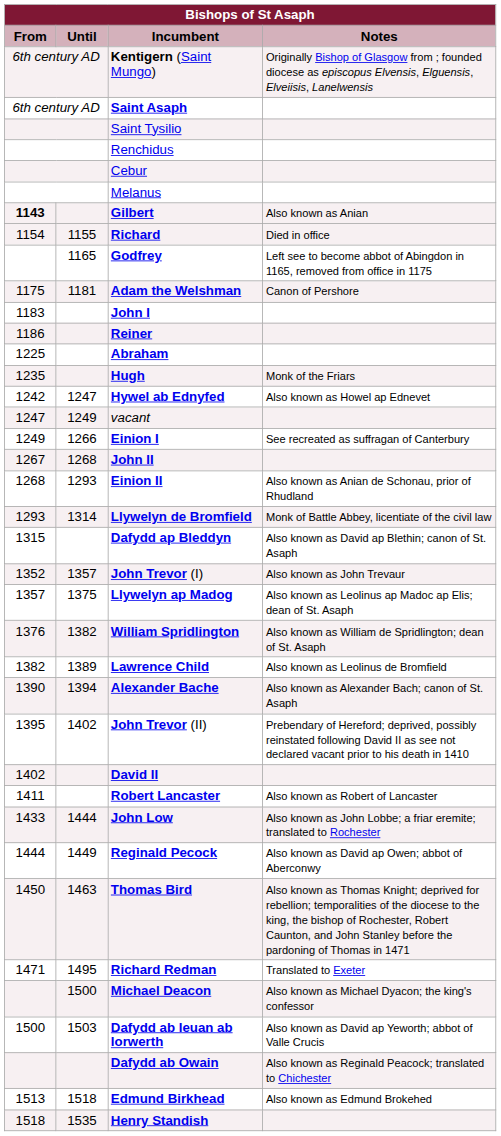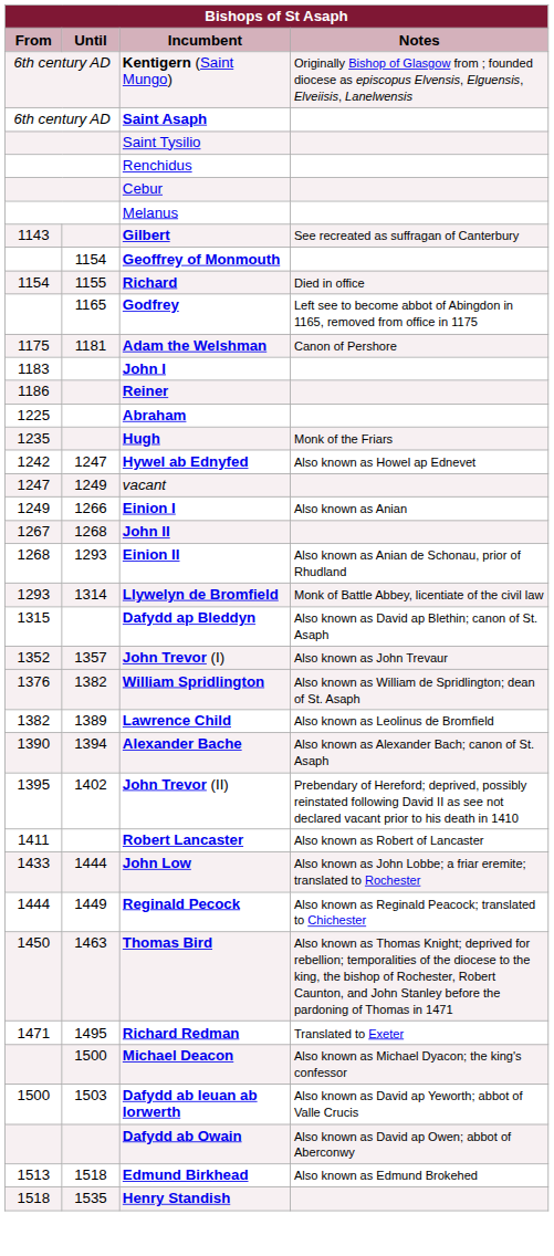 <table class="wikitable" style="width:95%;" border="1" cellpadding="2">
 <tr>
 <th colspan="4" style="background-color: #7F1734; color: white;">Bishops of St Asaph</th>
 </tr>
 <tr>
 <th style="background-color: #D4B1BB; width: 10%;">From</th>
 <th style="background-color: #D4B1BB; width: 10%;">Until</th>
 <th style="background-color: #D4B1BB; width: 30%;">Incumbent</th>
 <th style="background-color: #D4B1BB; width: 45%;">Notes</th>
 </tr>
 <tr valign=top bgcolor="#F7F0F2">
 <td align=center colspan=2><em>6th century AD</em></td>
 <td><strong>Kentigern</strong> (<a href='#'>Saint Mungo</a>)</td>
 <td><small>Originally <a href='#'>Bishop of Glasgow</a> from ; founded diocese as <em>episcopus Elvensis</em>, <em>Elguensis</em>, <em>Elveiisis</em>, <em>Lanelwensis</em></small></td>
 </tr>
 <tr valign=top bgcolor="white">
 <td align=center colspan=2><em>6th century AD</em></td>
 <td><strong><a href='#'>Saint Asaph</a></strong></td>
 <td></td>
 </tr>
 <tr valign=top bgcolor="#F7F0F2">
 <td align=center colspan=2></td>
 <td><a href='#'>Saint Tysilio</a></td>
 <td></td>
 </tr>
 <tr valign=top bgcolor="white">
 <td align=center colspan=2></td>
 <td><a href='#'>Renchidus</a></td>
 <td></td>
 </tr>
 <tr valign=top bgcolor="#F7F0F2">
 <td align=center colspan=2></td>
 <td><a href='#'>Cebur</a></td>
 <td></td>
 </tr>
 <tr valign=top bgcolor="white">
 <td align=center colspan=2></td>
 <td><a href='#'>Melanus</a></td>
 <td></td>
 </tr>
 <tr valign=top bgcolor="#F7F0F2">
-<td align=center><strong>1143</strong></td>
+<td align=center>1143</td>
 <td align=center></td>
 <td><strong><a href='#'>Gilbert</a></strong></td>
-<td><small>Also known as Anian</small></td>
+<td><small>See recreated as suffragan of Canterbury</small></td>
+</tr>
+<tr valign=top bgcolor="white">
+<td align=center></td>
+<td align=center>1154</td>
+<td><strong><a href='#'>Geoffrey of Monmouth</a></strong></td>
+<td></td>
 </tr>
 <tr valign=top bgcolor="#F7F0F2">
 <td align=center>1154</td>
 <td align=center>1155</td>
 <td><strong><a href='#'>Richard</a></strong></td>
 <td><small>Died in office</small></td>
 </tr>
 <tr valign=top bgcolor="white">
 <td align=center></td>
 <td align=center>1165</td>
 <td><strong><a href='#'>Godfrey</a></strong></td>
 <td><small>Left see to become abbot of Abingdon in 1165, removed from office in 1175</small></td>
 </tr>
 <tr valign=top bgcolor="#F7F0F2">
 <td align=center>1175</td>
 <td align=center>1181</td>
 <td><strong><a href='#'>Adam the Welshman</a></strong></td>
 <td><small>Canon of Pershore</small></td>
 </tr>
 <tr valign=top bgcolor="white">
 <td align=center>1183</td>
 <td align=center></td>
 <td><strong><a href='#'>John I</a></strong></td>
 <td></td>
 </tr>
 <tr valign=top bgcolor="#F7F0F2">
 <td align=center>1186</td>
 <td align=center></td>
 <td><strong><a href='#'>Reiner</a></strong></td>
 <td></td>
 </tr>
 <tr valign=top bgcolor="white">
 <td align=center>1225</td>
 <td align=center></td>
 <td><strong><a href='#'>Abraham</a></strong></td>
 <td></td>
 </tr>
 <tr valign=top bgcolor="#F7F0F2">
 <td align=center>1235</td>
 <td align=center></td>
 <td><strong><a href='#'>Hugh</a></strong></td>
 <td><small>Monk of the Friars</small></td>
 </tr>
 <tr valign=top bgcolor="white">
 <td align=center>1242</td>
 <td align=center>1247</td>
 <td><strong><a href='#'>Hywel ab Ednyfed</a></strong></td>
 <td><small>Also known as Howel ap Ednevet</small></td>
 </tr>
 <tr valign=top bgcolor="#F7F0F2">
 <td align=center>1247</td>
 <td align=center>1249</td>
 <td><em>vacant</em></td>
 <td></td>
 </tr>
 <tr valign=top bgcolor="white">
 <td align=center>1249</td>
 <td align=center>1266</td>
 <td><strong><a href='#'>Einion I</a></strong></td>
-<td><small>See recreated as suffragan of Canterbury</small></td>
+<td><small>Also known as Anian</small></td>
 </tr>
 <tr valign=top bgcolor="#F7F0F2">
 <td align=center>1267</td>
 <td align=center>1268</td>
 <td><strong><a href='#'>John II</a></strong></td>
 <td></td>
 </tr>
 <tr valign=top bgcolor="white">
 <td align=center>1268</td>
 <td align=center>1293</td>
 <td><strong><a href='#'>Einion II</a></strong></td>
 <td><small>Also known as Anian de Schonau, prior of Rhudland</small></td>
 </tr>
 <tr valign=top bgcolor="#F7F0F2">
 <td align=center>1293</td>
 <td align=center>1314</td>
 <td><strong><a href='#'>Llywelyn de Bromfield</a></strong></td>
 <td><small>Monk of Battle Abbey, licentiate of the civil law</small></td>
 </tr>
 <tr valign=top bgcolor="white">
 <td align=center>1315</td>
 <td align=center></td>
 <td><strong><a href='#'>Dafydd ap Bleddyn</a></strong></td>
 <td><small>Also known as David ap Blethin; canon of St. Asaph</small></td>
 </tr>
 <tr valign=top bgcolor="#F7F0F2">
 <td align=center>1352</td>
 <td align=center>1357</td>
 <td><strong><a href='#'>John Trevor</a></strong> (I)</td>
 <td><small>Also known as John Trevaur</small></td>
 </tr>
-<tr valign=top bgcolor="white">
-<td align=center>1357</td>
-<td align=center>1375</td>
-<td><strong><a href='#'>Llywelyn ap Madog</a></strong></td>
-<td><small> Also known as Leolinus ap Madoc ap Elis; dean of St. Asaph</small></td>
-</tr>
 <tr valign=top bgcolor="#F7F0F2">
 <td align=center>1376</td>
 <td align=center>1382</td>
 <td><strong><a href='#'>William Spridlington</a></strong></td>
 <td><small>Also known as William de Spridlington; dean of St. Asaph</small></td>
 </tr>
 <tr valign=top bgcolor="white">
 <td align=center>1382</td>
 <td align=center>1389</td>
 <td><strong><a href='#'>Lawrence Child</a></strong></td>
 <td><small>Also known as Leolinus de Bromfield</small></td>
 </tr>
 <tr valign=top bgcolor="#F7F0F2">
 <td align=center>1390</td>
 <td align=center>1394</td>
 <td><strong><a href='#'>Alexander Bache</a></strong></td>
 <td><small>Also known as Alexander Bach; canon of St. Asaph</small></td>
 </tr>
 <tr valign=top bgcolor="white">
 <td align=center>1395</td>
 <td align=center>1402</td>
 <td><strong><a href='#'>John Trevor</a></strong> (II)</td>
 <td><small>Prebendary of Hereford; deprived, possibly reinstated following David II as see not declared vacant prior to his death in 1410</small></td>
 </tr>
-<tr valign=top bgcolor="#F7F0F2">
-<td align=center>1402</td>
-<td align=center></td>
-<td><strong><a href='#'>David II</a></strong></td>
-<td></td>
-</tr>
 <tr valign=top bgcolor="white">
 <td align=center>1411</td>
 <td align=center></td>
 <td><strong><a href='#'>Robert Lancaster</a></strong></td>
 <td><small>Also known as Robert of Lancaster</small></td>
 </tr>
 <tr valign=top bgcolor="#F7F0F2">
 <td align=center>1433</td>
 <td align=center>1444</td>
 <td><strong><a href='#'>John Low</a></strong></td>
 <td><small>Also known as John Lobbe; a friar eremite; translated to <a href='#'>Rochester</a></small></td>
 </tr>
 <tr valign=top bgcolor="white">
 <td align=center>1444</td>
 <td align=center>1449</td>
 <td><strong><a href='#'>Reginald Pecock</a></strong></td>
-<td><small>Also known as David ap Owen; abbot of Aberconwy</small></td>
+<td><small>Also known as Reginald Peacock; translated to <a href='#'>Chichester</a></small></td>
 </tr>
 <tr valign=top bgcolor="#F7F0F2">
 <td align=center>1450</td>
 <td align=center>1463</td>
 <td><strong><a href='#'>Thomas Bird</a></strong></td>
 <td><small>Also known as Thomas Knight; deprived for rebellion; temporalities of the diocese to the king, the bishop of Rochester, Robert Caunton, and John Stanley before the pardoning of Thomas in 1471</small></td>
 </tr>
 <tr valign=top bgcolor="white">
 <td align=center>1471</td>
 <td align=center>1495</td>
 <td><strong><a href='#'>Richard Redman</a></strong></td>
 <td><small>Translated to <a href='#'>Exeter</a></small></td>
 </tr>
 <tr valign=top bgcolor="#F7F0F2">
 <td align=center></td>
 <td align=center>1500</td>
 <td><strong><a href='#'>Michael Deacon</a></strong></td>
 <td><small>Also known as Michael Dyacon; the king's confessor</small></td>
 </tr>
 <tr valign=top bgcolor="white">
 <td align=center>1500</td>
 <td align=center>1503</td>
 <td><strong><a href='#'>Dafydd ab Ieuan ab Iorwerth</a></strong></td>
 <td><small>Also known as David ap Yeworth; abbot of Valle Crucis</small></td>
 </tr>
 <tr valign=top bgcolor="#F7F0F2">
 <td align=center></td>
 <td align=center></td>
 <td><strong><a href='#'>Dafydd ab Owain</a></strong></td>
-<td><small>Also known as Reginald Peacock; translated to <a href='#'>Chichester</a></small></td>
+<td><small>Also known as David ap Owen; abbot of Aberconwy</small></td>
 </tr>
 <tr valign=top bgcolor="white">
 <td align=center>1513</td>
 <td align=center>1518</td>
 <td><strong><a href='#'>Edmund Birkhead</a></strong></td>
 <td><small>Also known as Edmund Brokehed</small></td>
 </tr>
 <tr valign=top bgcolor="#F7F0F2">
 <td align=center>1518</td>
 <td align=center>1535</td>
 <td><strong><a href='#'>Henry Standish</a></strong></td>
 <td></td>
 </tr>
 </table>
